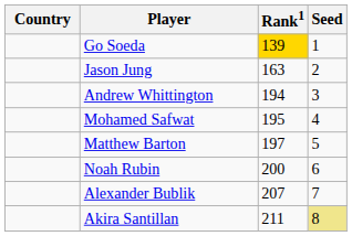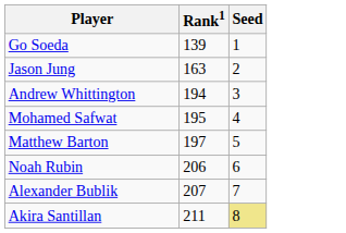 <table class="sortable wikitable">
 <tr>
-<th width="70">Country</th>
 <th width="175">Player</th>
 <th>Rank<sup>1</sup></th>
 <th>Seed</th>
 </tr>
 <tr>
-<td></td>
 <td><a href='#'>Go Soeda</a></td>
-<td style="background: gold;">139</td>
+<td>139</td>
 <td>1</td>
 </tr>
 <tr>
-<td></td>
 <td><a href='#'>Jason Jung</a></td>
 <td>163</td>
 <td>2</td>
 </tr>
 <tr>
-<td></td>
 <td><a href='#'>Andrew Whittington</a></td>
 <td>194</td>
 <td>3</td>
 </tr>
 <tr>
-<td></td>
 <td><a href='#'>Mohamed Safwat</a></td>
 <td>195</td>
 <td>4</td>
 </tr>
 <tr>
-<td></td>
 <td><a href='#'>Matthew Barton</a></td>
 <td>197</td>
 <td>5</td>
 </tr>
 <tr>
-<td></td>
 <td><a href='#'>Noah Rubin</a></td>
-<td>200</td>
+<td>206</td>
 <td>6</td>
 </tr>
 <tr>
-<td></td>
 <td><a href='#'>Alexander Bublik</a></td>
 <td>207</td>
 <td>7</td>
 </tr>
 <tr>
-<td></td>
 <td><a href='#'>Akira Santillan</a></td>
 <td>211</td>
 <td style="background: khaki;">8</td>
 </tr>
 </table>
